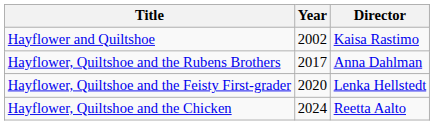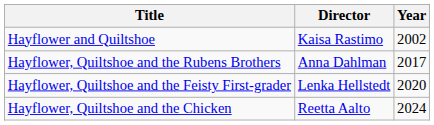 <table class="wikitable">
 <tr>
 <th>Title</th>
+<th>Director</th>
 <th>Year</th>
-<th>Director</th>
 </tr>
 <tr>
 <td><a href='#'>Hayflower and Quiltshoe</a></td>
+<td><a href='#'>Kaisa Rastimo</a></td>
 <td>2002</td>
-<td><a href='#'>Kaisa Rastimo</a></td>
 </tr>
 <tr>
 <td><a href='#'>Hayflower, Quiltshoe and the Rubens Brothers</a></td>
+<td><a href='#'>Anna Dahlman</a></td>
 <td>2017</td>
-<td><a href='#'>Anna Dahlman</a></td>
 </tr>
 <tr>
 <td><a href='#'>Hayflower, Quiltshoe and the Feisty First-grader</a></td>
+<td><a href='#'>Lenka Hellstedt</a></td>
 <td>2020</td>
-<td><a href='#'>Lenka Hellstedt</a></td>
 </tr>
 <tr>
 <td><a href='#'>Hayflower, Quiltshoe and the Chicken</a></td>
+<td><a href='#'>Reetta Aalto</a></td>
 <td>2024</td>
-<td><a href='#'>Reetta Aalto</a></td>
 </tr>
 </table>
